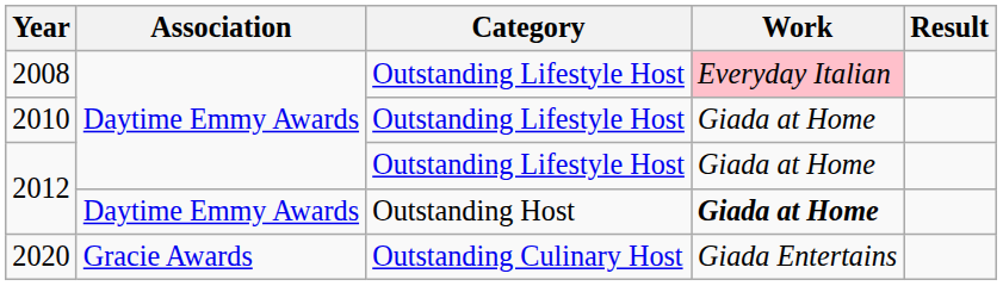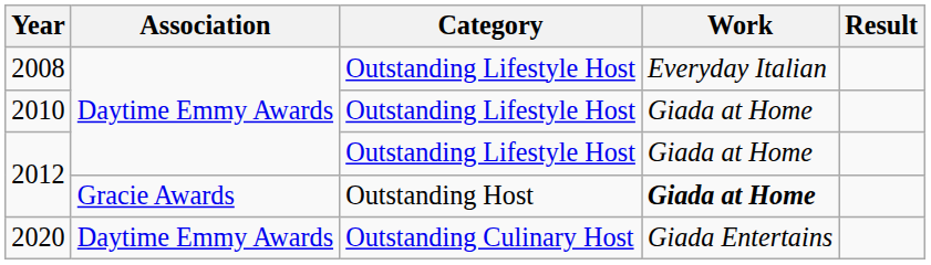 <table class="wikitable">
 <tr>
 <th>Year</th>
 <th>Association</th>
 <th>Category</th>
 <th>Work</th>
 <th>Result</th>
 </tr>
 <tr>
 <td>2008</td>
 <td rowspan=3><a href='#'>Daytime Emmy Awards</a></td>
 <td><a href='#'>Outstanding Lifestyle Host</a></td>
-<td style="background: pink;"><em>Everyday Italian</em></td>
+<td><em>Everyday Italian</em></td>
 <td></td>
 </tr>
 <tr>
 <td>2010</td>
 <td><a href='#'>Outstanding Lifestyle Host</a></td>
 <td><em>Giada at Home</em></td>
 <td></td>
 </tr>
 <tr>
 <td rowspan=2>2012</td>
 <td><a href='#'>Outstanding Lifestyle Host</a></td>
 <td><em>Giada at Home</em></td>
 <td></td>
 </tr>
 <tr>
-<td><a href='#'>Daytime Emmy Awards</a></td>
+<td><a href='#'>Gracie Awards</a></td>
 <td>Outstanding Host</td>
 <td><strong><em>Giada at Home</em></strong></td>
 <td></td>
 </tr>
 <tr>
 <td>2020</td>
-<td><a href='#'>Gracie Awards</a></td>
+<td><a href='#'>Daytime Emmy Awards</a></td>
 <td><a href='#'>Outstanding Culinary Host</a></td>
 <td><em>Giada Entertains</em></td>
 <td></td>
 </tr>
 </table>
